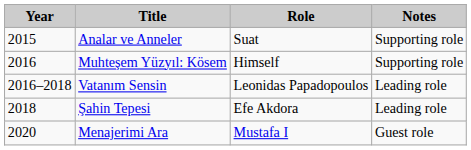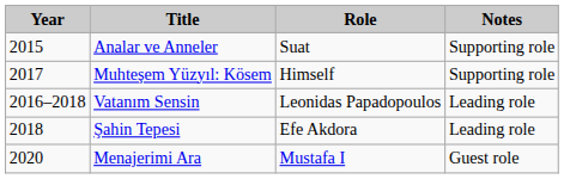 <table class="wikitable" style="font-size:85%;">
 <tr>
 <th style="background:#ccc;">Year</th>
 <th style="background:#ccc;">Title</th>
 <th style="background:#ccc;">Role</th>
 <th style="background:#ccc;">Notes</th>
 </tr>
 <tr>
 <td>2015</td>
 <td><a href='#'>Analar ve Anneler</a></td>
 <td>Suat</td>
 <td>Supporting role</td>
 </tr>
 <tr>
-<td>2016</td>
+<td>2017</td>
 <td><a href='#'>Muhteşem Yüzyıl: Kösem</a></td>
 <td>Himself</td>
 <td>Supporting role</td>
 </tr>
 <tr>
 <td>2016–2018</td>
 <td><a href='#'>Vatanım Sensin</a></td>
 <td>Leonidas Papadopoulos</td>
 <td>Leading role</td>
 </tr>
 <tr>
 <td>2018</td>
 <td><a href='#'>Şahin Tepesi</a></td>
 <td>Efe Akdora</td>
 <td>Leading role</td>
 </tr>
 <tr>
 <td>2020</td>
 <td><a href='#'>Menajerimi Ara</a></td>
 <td><a href='#'>Mustafa I</a></td>
 <td>Guest role</td>
 </tr>
 </table>
